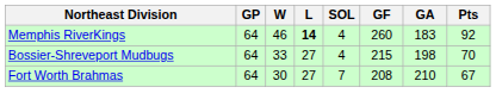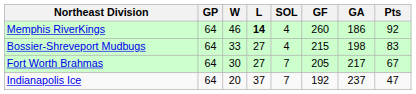 <table class="wikitable">
 <tr>
 <th width="40%" bgcolor="#e0e0e0">Northeast Division</th>
 <th width="5%" bgcolor="#e0e0e0">GP</th>
 <th width="5%" bgcolor="#e0e0e0">W</th>
 <th width="5%" bgcolor="#e0e0e0">L</th>
 <th width="5%" bgcolor="#e0e0e0">SOL</th>
 <th width="7.5%" bgcolor="#e0e0e0">GF</th>
 <th width="7.5%" bgcolor="#e0e0e0">GA</th>
 <th width="7.5%" bgcolor="#e0e0e0">Pts</th>
 </tr>
 <tr align="center" bgcolor="#CCFFCC">
 <td align="left"><a href='#'>Memphis RiverKings</a></td>
 <td>64</td>
 <td>46</td>
 <td><strong>14</strong></td>
 <td>4</td>
 <td>260</td>
-<td>183</td>
+<td>186</td>
 <td>92</td>
 </tr>
 <tr align="center" bgcolor="#CCFFCC">
 <td align="left"><a href='#'>Bossier-Shreveport Mudbugs</a></td>
 <td>64</td>
 <td>33</td>
 <td>27</td>
 <td>4</td>
 <td>215</td>
 <td>198</td>
-<td>70</td>
+<td>83</td>
 </tr>
 <tr align="center" bgcolor="#CCFFCC">
 <td align="left"><a href='#'>Fort Worth Brahmas</a></td>
 <td>64</td>
 <td>30</td>
 <td>27</td>
 <td>7</td>
-<td>208</td>
-<td>210</td>
+<td>205</td>
+<td>217</td>
 <td>67</td>
 </tr>
+<tr align="center">
+<td align="left"><a href='#'>Indianapolis Ice</a></td>
+<td>64</td>
+<td>20</td>
+<td>37</td>
+<td>7</td>
+<td>192</td>
+<td>237</td>
+<td>47</td>
+</tr>
 </table>
